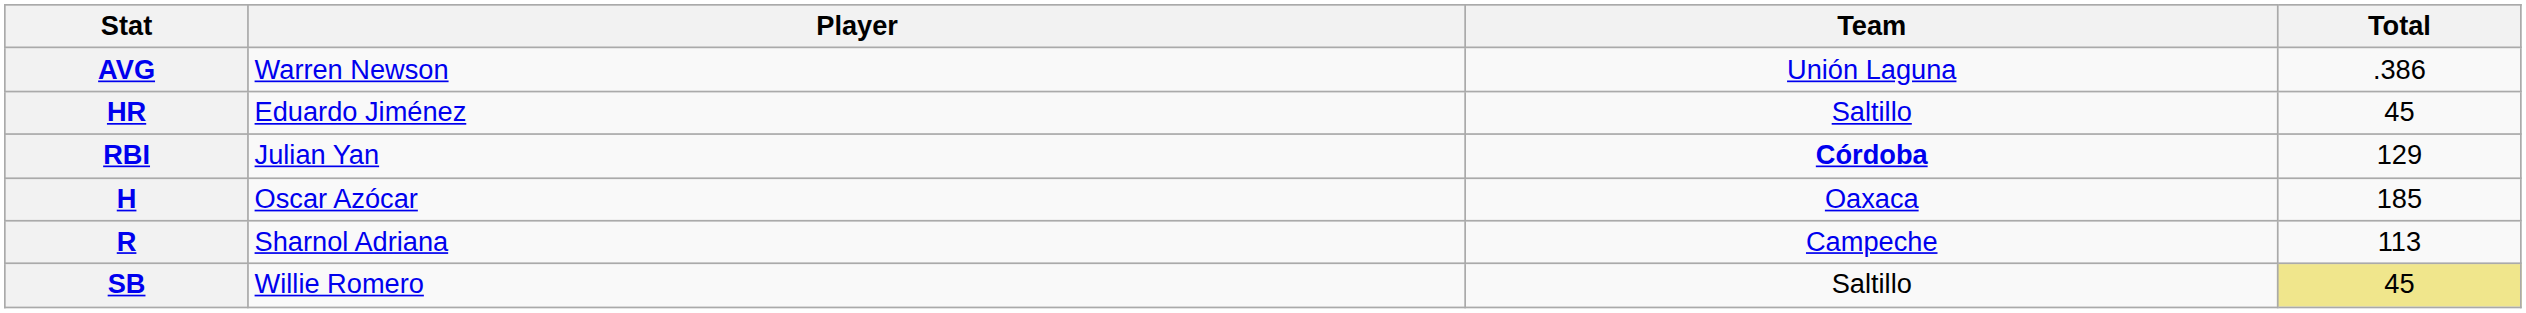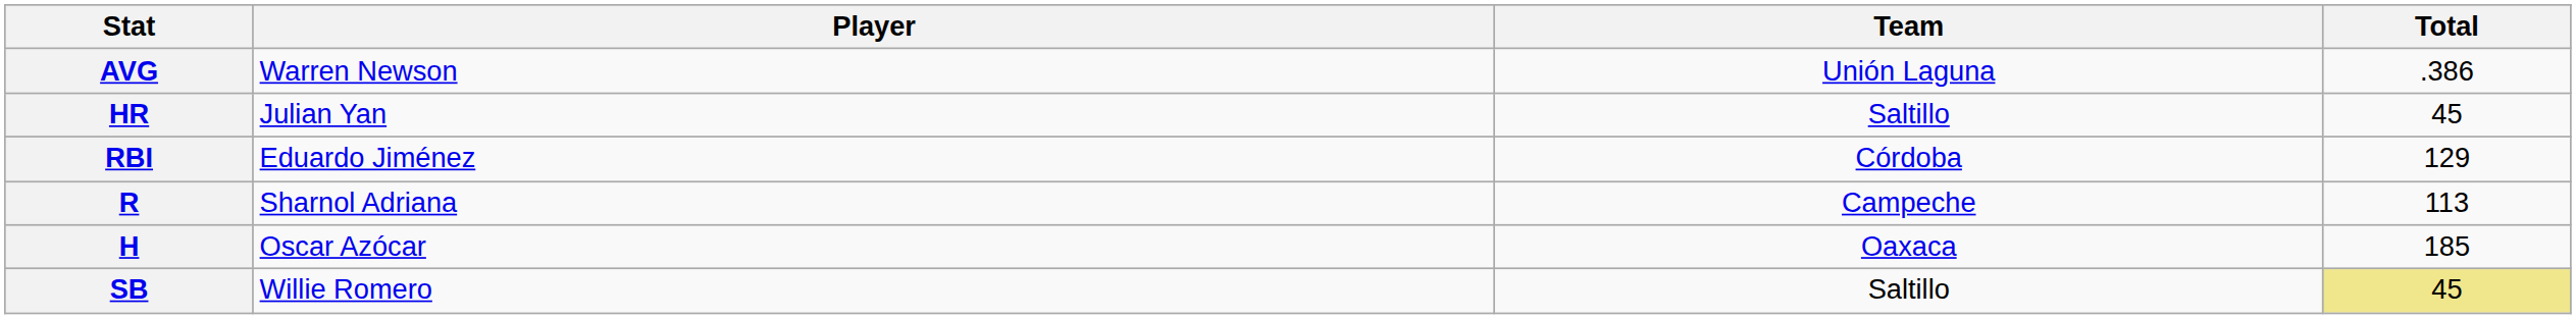 <table class="wikitable" style="text-align:center;">
 <tr>
 <th scope="col" width="3%">Stat</th>
 <th scope="col" width="15%">Player</th>
 <th scope="col" width="10%">Team</th>
 <th scope="col" width="3%">Total</th>
 </tr>
 <tr>
 <th scope="row" style="text-align:center;"><a href='#'>AVG</a></th>
 <td align=left> <a href='#'>Warren Newson</a></td>
 <td><a href='#'>Unión Laguna</a></td>
 <td>.386</td>
 </tr>
 <tr>
 <th scope="row" style="text-align:center;"><a href='#'>HR</a></th>
-<td align=left> <a href='#'>Eduardo Jiménez</a></td>
+<td align=left> <a href='#'>Julian Yan</a></td>
 <td><a href='#'>Saltillo</a></td>
 <td>45</td>
 </tr>
 <tr>
 <th scope="row" style="text-align:center;"><a href='#'>RBI</a></th>
-<td align=left> <a href='#'>Julian Yan</a></td>
-<td><strong><a href='#'>Córdoba</a></strong></td>
+<td align=left> <a href='#'>Eduardo Jiménez</a></td>
+<td><a href='#'>Córdoba</a></td>
 <td>129</td>
+</tr>
+<tr>
+<th scope="row" style="text-align:center;"><a href='#'>R</a></th>
+<td align=left> <a href='#'>Sharnol Adriana</a></td>
+<td><a href='#'>Campeche</a></td>
+<td>113</td>
 </tr>
 <tr>
 <th scope="row" style="text-align:center;"><a href='#'>H</a></th>
 <td align=left> <a href='#'>Oscar Azócar</a></td>
 <td><a href='#'>Oaxaca</a></td>
 <td>185</td>
 </tr>
 <tr>
-<th scope="row" style="text-align:center;"><a href='#'>R</a></th>
-<td align=left> <a href='#'>Sharnol Adriana</a></td>
-<td><a href='#'>Campeche</a></td>
-<td>113</td>
-</tr>
-<tr>
 <th scope="row" style="text-align:center;"><a href='#'>SB</a></th>
 <td align=left> <a href='#'>Willie Romero</a></td>
 <td>Saltillo</td>
 <td style="background: khaki;">45</td>
 </tr>
 </table>
